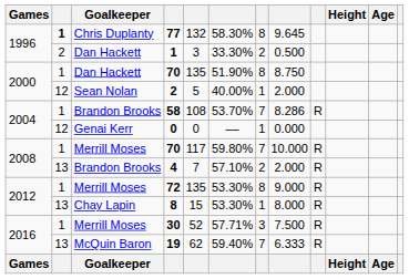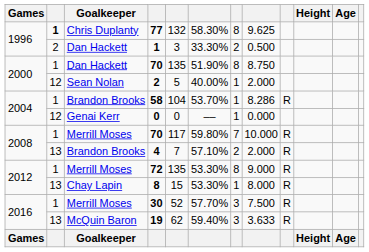 <table class="wikitable sortable" style="text-align: center; font-size: 90%; margin-left: 1em;">
 <tr>
 <th>Games</th>
 <th></th>
 <th>Goalkeeper</th>
 <th></th>
 <th></th>
 <th></th>
 <th></th>
 <th></th>
 <th></th>
 <th>Height</th>
 <th>Age</th>
 <th></th>
 </tr>
 <tr>
 <td rowspan="2" style="text-align: left;">1996</td>
 <td><strong>1</strong></td>
 <td style="text-align: left;" data-sort-value="Duplanty, Chris"><a href='#'>Chris Duplanty</a></td>
 <td><strong>77</strong></td>
 <td>132</td>
 <td>58.30%</td>
 <td>8</td>
-<td>9.645</td>
+<td>9.625</td>
 <td></td>
 <td style="text-align: left;"></td>
 <td></td>
 <td style="text-align: left;"></td>
 </tr>
 <tr>
 <td>2</td>
 <td style="text-align: left;" data-sort-value="Hackett, Dan"><a href='#'>Dan Hackett</a></td>
 <td><strong>1</strong></td>
 <td>3</td>
 <td>33.30%</td>
 <td>2</td>
 <td>0.500</td>
 <td></td>
 <td style="text-align: left;"></td>
 <td></td>
 <td style="text-align: left;"></td>
 </tr>
 <tr>
 <td rowspan="2" style="text-align: left;">2000</td>
 <td>1</td>
 <td style="text-align: left;" data-sort-value="Hackett, Dan"><a href='#'>Dan Hackett</a></td>
 <td><strong>70</strong></td>
 <td>135</td>
 <td>51.90%</td>
 <td>8</td>
 <td>8.750</td>
 <td></td>
 <td style="text-align: left;"></td>
 <td></td>
 <td style="text-align: left;"></td>
 </tr>
 <tr>
 <td>12</td>
 <td style="text-align: left;" data-sort-value="Nolan, Sean"><a href='#'>Sean Nolan</a></td>
 <td><strong>2</strong></td>
 <td>5</td>
 <td>40.00%</td>
 <td>1</td>
 <td>2.000</td>
 <td></td>
 <td style="text-align: left;"></td>
 <td></td>
 <td style="text-align: left;"></td>
 </tr>
 <tr>
 <td rowspan="2" style="text-align: left;">2004</td>
 <td>1</td>
 <td style="text-align: left;" data-sort-value="Brooks, Brandon"><a href='#'>Brandon Brooks</a></td>
 <td><strong>58</strong></td>
-<td>108</td>
+<td>104</td>
 <td>53.70%</td>
-<td>7</td>
+<td>1</td>
 <td>8.286</td>
 <td>R</td>
 <td style="text-align: left;"></td>
 <td></td>
 <td style="text-align: left;"></td>
 </tr>
 <tr>
 <td>12</td>
 <td style="text-align: left;" data-sort-value="Kerr, Genai"><a href='#'>Genai Kerr</a></td>
 <td><strong>0</strong></td>
 <td>0</td>
 <td>––</td>
 <td>1</td>
 <td>0.000</td>
 <td></td>
 <td style="text-align: left;"></td>
 <td></td>
 <td style="text-align: left;"></td>
 </tr>
 <tr>
 <td rowspan="2" style="text-align: left;">2008 </td>
 <td>1</td>
 <td style="text-align: left;" data-sort-value="Moses, Merrill"><a href='#'>Merrill Moses</a></td>
 <td><strong>70</strong></td>
 <td>117</td>
 <td>59.80%</td>
 <td>7</td>
 <td>10.000</td>
 <td>R</td>
 <td style="text-align: left;"></td>
 <td></td>
 <td style="text-align: left;"></td>
 </tr>
 <tr>
 <td>13</td>
 <td style="text-align: left;" data-sort-value="Brooks, Brandon"><a href='#'>Brandon Brooks</a></td>
 <td><strong>4</strong></td>
 <td>7</td>
 <td>57.10%</td>
 <td>2</td>
 <td>2.000</td>
 <td>R</td>
 <td style="text-align: left;"></td>
 <td></td>
 <td style="text-align: left;"></td>
 </tr>
 <tr>
 <td rowspan="2" style="text-align: left;">2012</td>
 <td>1</td>
 <td style="text-align: left;" data-sort-value="Moses, Merrill"><a href='#'>Merrill Moses</a></td>
 <td><strong>72</strong></td>
 <td>135</td>
 <td>53.30%</td>
 <td>8</td>
 <td>9.000</td>
 <td>R</td>
 <td style="text-align: left;"></td>
 <td></td>
 <td style="text-align: left;"></td>
 </tr>
 <tr>
 <td>13</td>
 <td style="text-align: left;" data-sort-value="Lapin, Chay"><a href='#'>Chay Lapin</a></td>
 <td><strong>8</strong></td>
 <td>15</td>
 <td>53.30%</td>
 <td>1</td>
 <td>8.000</td>
 <td>R</td>
 <td style="text-align: left;"></td>
 <td></td>
 <td style="text-align: left;"></td>
 </tr>
 <tr>
 <td rowspan="2" style="text-align: left;">2016</td>
 <td>1</td>
 <td style="text-align: left;" data-sort-value="Moses, Merrill"><a href='#'>Merrill Moses</a></td>
 <td><strong>30</strong></td>
 <td>52</td>
-<td>57.71%</td>
+<td>57.70%</td>
 <td>3</td>
 <td>7.500</td>
 <td>R</td>
 <td style="text-align: left;"></td>
 <td></td>
 <td style="text-align: left;"></td>
 </tr>
 <tr>
 <td>13</td>
 <td style="text-align: left;" data-sort-value="Baron, McQuin"><a href='#'>McQuin Baron</a></td>
 <td><strong>19</strong></td>
 <td>62</td>
 <td>59.40%</td>
-<td>7</td>
-<td>6.333</td>
+<td>3</td>
+<td>3.633</td>
 <td>R</td>
 <td style="text-align: left;"></td>
 <td></td>
 <td style="text-align: left;"></td>
 </tr>
 <tr>
 <th>Games</th>
 <th></th>
 <th>Goalkeeper</th>
 <th></th>
 <th></th>
 <th></th>
 <th></th>
 <th></th>
 <th></th>
 <th>Height</th>
 <th>Age</th>
 <th></th>
 </tr>
 </table>
